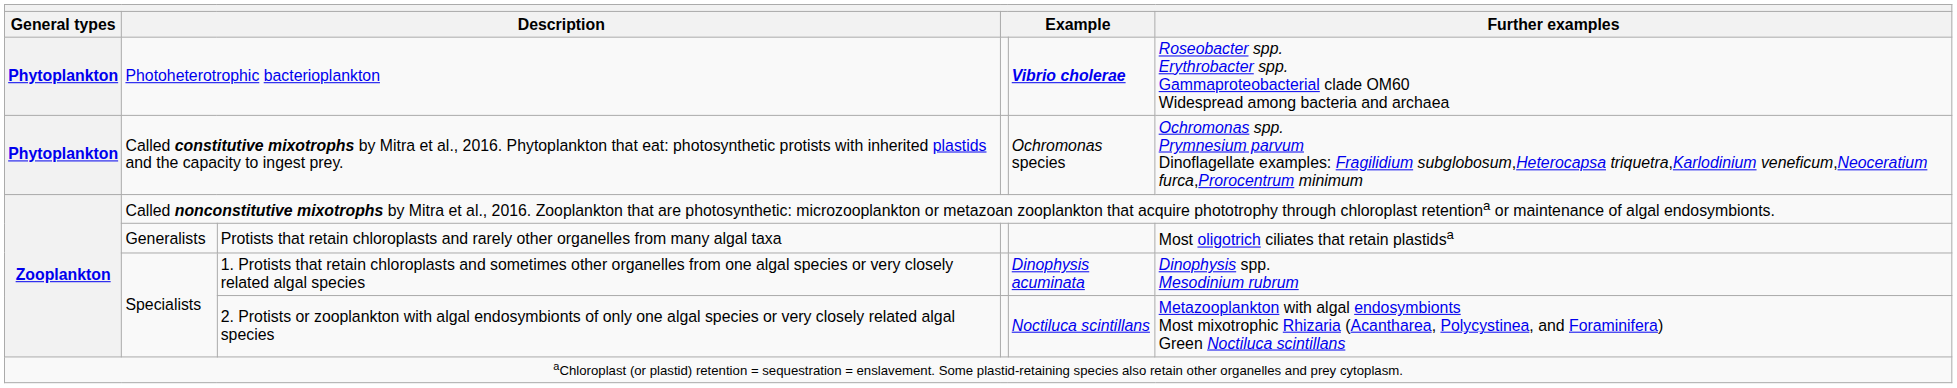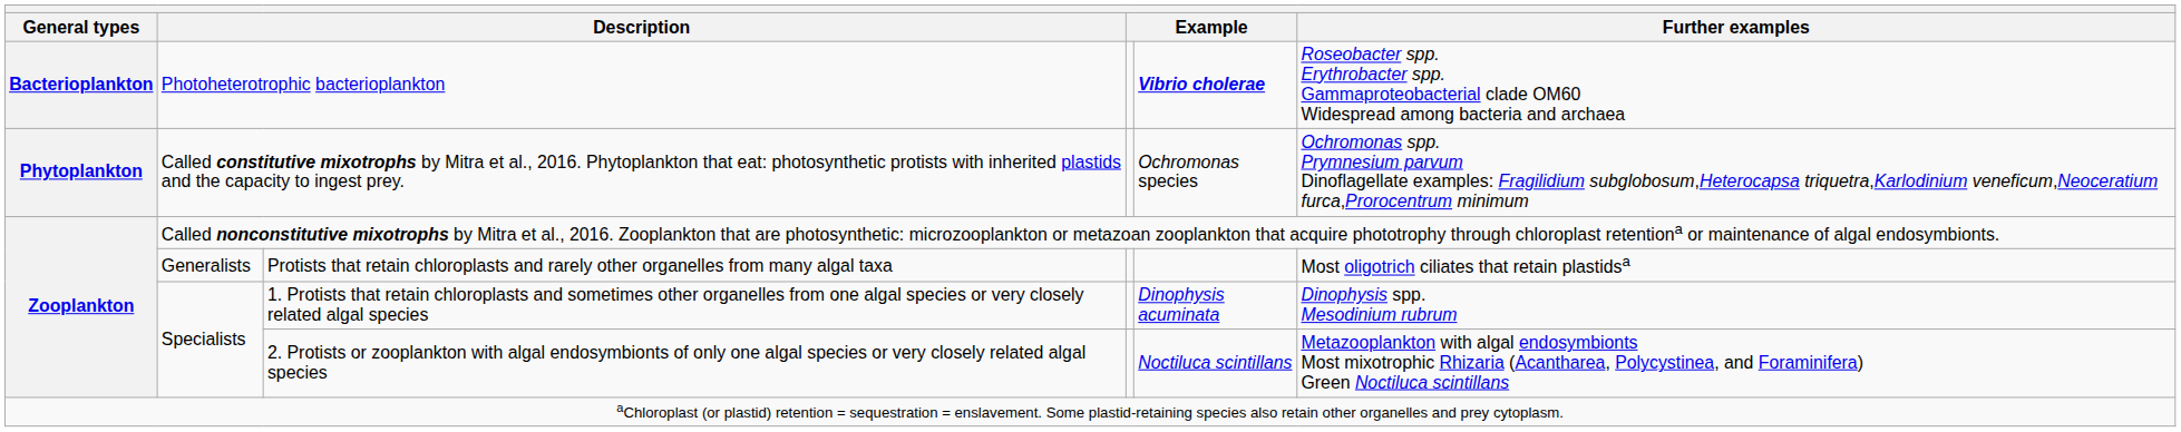 <table class="wikitable">
 <tr>
 <th colspan=8></th>
 </tr>
 <tr>
 <th>General types</th>
 <th colspan=2>Description</th>
 <th colspan=2>Example</th>
 <th>Further examples</th>
 </tr>
 <tr>
-<th><a href='#'>Phytoplankton</a></th>
+<th><a href='#'>Bacterioplankton</a></th>
 <td colspan=2><a href='#'>Photoheterotrophic</a> <a href='#'>bacterioplankton</a></td>
 <td></td>
 <td><strong><em><a href='#'>Vibrio cholerae</a></em></strong></td>
 <td><em><a href='#'>Roseobacter</a> spp.</em><br><em><a href='#'>Erythrobacter</a> spp.</em><br><a href='#'>Gammaproteobacterial</a> clade OM60<br>Widespread among bacteria and archaea</td>
 </tr>
 <tr>
 <th><a href='#'>Phytoplankton</a></th>
 <td colspan=2>Called <strong><em>constitutive mixotrophs</em></strong> by Mitra et al., 2016. Phytoplankton that eat: photosynthetic protists with inherited <a href='#'>plastids</a> and the capacity to ingest prey.</td>
 <td></td>
 <td><em>Ochromonas</em> species</td>
 <td><em><a href='#'>Ochromonas</a> spp.</em><br><em><a href='#'>Prymnesium parvum</a></em><br>Dinoflagellate examples: <em><a href='#'>Fragilidium</a> subglobosum</em>,<em><a href='#'>Heterocapsa</a> triquetra</em>,<em><a href='#'>Karlodinium</a> veneficum</em>,<em><a href='#'>Neoceratium</a> furca</em>,<em><a href='#'>Prorocentrum</a> minimum</em></td>
 </tr>
 <tr>
 <th rowspan=4><a href='#'>Zooplankton</a></th>
 <td colspan=5>Called <strong><em>nonconstitutive mixotrophs</em></strong> by Mitra et al., 2016. Zooplankton that are photosynthetic: microzooplankton or metazoan zooplankton that acquire phototrophy through chloroplast retention<sup>a</sup> or maintenance of algal endosymbionts.</td>
 </tr>
 <tr>
 <td>Generalists</td>
 <td>Protists that retain chloroplasts and rarely other organelles from many algal taxa</td>
 <td></td>
 <td></td>
 <td>Most <a href='#'>oligotrich</a> ciliates that retain plastids<sup>a</sup></td>
 </tr>
 <tr>
 <td rowspan=2>Specialists</td>
 <td>1. Protists that retain chloroplasts and sometimes other organelles from one algal species or very closely related algal species</td>
 <td></td>
 <td><em><a href='#'>Dinophysis acuminata</a></em></td>
 <td><em><a href='#'>Dinophysis</a></em> spp.<br><em><a href='#'>Mesodinium rubrum</a></em></td>
 </tr>
 <tr>
 <td>2. Protists or zooplankton with algal endosymbionts of only one algal species or very closely related algal species</td>
 <td></td>
 <td><em><a href='#'>Noctiluca scintillans</a></em></td>
 <td><a href='#'>Metazooplankton</a> with algal <a href='#'>endosymbionts</a><br>Most mixotrophic <a href='#'>Rhizaria</a> (<a href='#'>Acantharea</a>, <a href='#'>Polycystinea</a>, and <a href='#'>Foraminifera</a>)<br>Green <em><a href='#'>Noctiluca scintillans</a></em></td>
 </tr>
 <tr>
 <td colspan="7" style="text-align: center;"><small><sup>a</sup>Chloroplast (or plastid) retention = sequestration = enslavement. Some plastid-retaining species also retain other organelles and prey cytoplasm.</small></td>
 </tr>
 </table>
